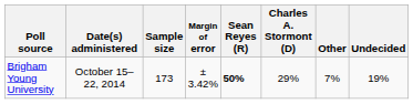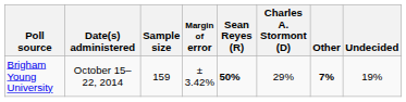 <table class="wikitable">
 <tr valign= bottom>
 <th style="width:190px;">Poll source</th>
 <th style="width:170px;">Date(s)<br>administered</th>
 <th class=small>Sample<br>size</th>
 <th><small>Margin of</small><br>error</th>
 <th style="width:100px;">Sean<br>Reyes (R)</th>
 <th style="width:100px;">Charles A.<br>Stormont (D)</th>
 <th>Other</th>
 <th>Undecided</th>
 </tr>
 <tr>
 <td><a href='#'>Brigham Young University</a></td>
 <td align=center>October 15–22, 2014</td>
-<td align=center>173</td>
+<td align=center>159</td>
 <td align=center>± 3.42%</td>
 <td><strong>50%</strong></td>
 <td align=center>29%</td>
-<td align=center>7%</td>
+<td align=center><strong>7%</strong></td>
 <td align=center>19%</td>
 </tr>
 </table>
